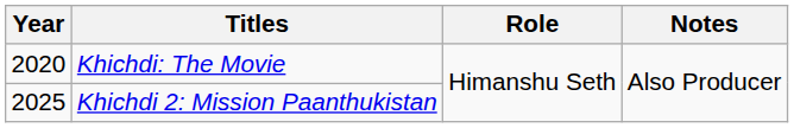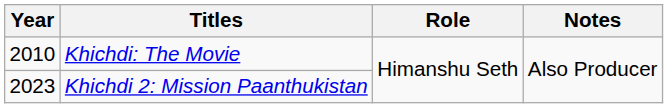 <table class="wikitable sortable">
 <tr>
 <th>Year</th>
 <th>Titles</th>
 <th>Role</th>
 <th>Notes</th>
 </tr>
 <tr>
-<td>2020</td>
+<td>2010</td>
 <td><em><a href='#'>Khichdi: The Movie</a></em></td>
 <td rowspan="2">Himanshu Seth</td>
 <td rowspan="2">Also Producer</td>
 </tr>
 <tr>
-<td>2025</td>
+<td>2023</td>
 <td><em><a href='#'>Khichdi 2: Mission Paanthukistan</a></em></td>
 </tr>
 </table>
